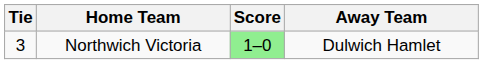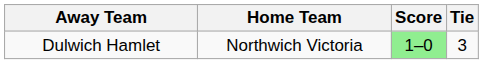 <table class="wikitable" style="text-align:center;">
 <tr>
-<th width=20>Tie</th>
+<th width=175>Away Team</th>
 <th width=175>Home Team</th>
 <th width=20>Score</th>
-<th width=175>Away Team</th>
+<th width=20>Tie</th>
 </tr>
 <tr>
-<td>3</td>
+<td>Dulwich Hamlet</td>
 <td>Northwich Victoria</td>
 <td style="background: lightgreen;">1–0</td>
-<td>Dulwich Hamlet</td>
+<td>3</td>
 </tr>
 </table>
